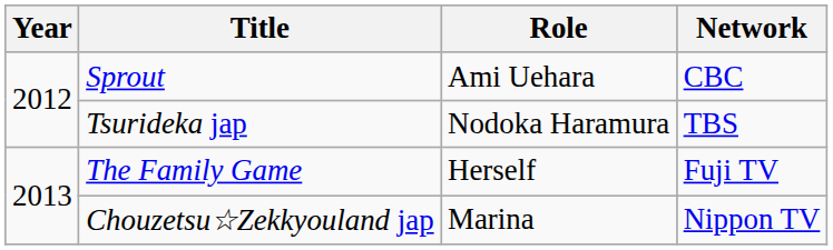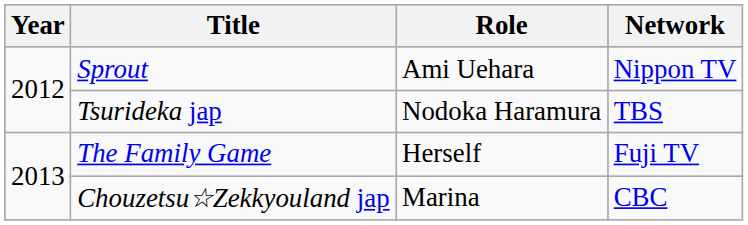 <table class="wikitable">
 <tr>
 <th>Year</th>
 <th>Title</th>
 <th>Role</th>
 <th>Network</th>
 </tr>
 <tr>
 <td rowspan=2>2012</td>
 <td><em><a href='#'>Sprout</a></em></td>
 <td>Ami Uehara</td>
-<td><a href='#'>CBC</a></td>
+<td><a href='#'>Nippon TV</a></td>
 </tr>
 <tr>
 <td><em>Tsurideka</em> <a href='#'>jap</a></td>
 <td>Nodoka Haramura</td>
 <td><a href='#'>TBS</a></td>
 </tr>
 <tr>
 <td rowspan=2>2013</td>
 <td><em><a href='#'>The Family Game</a></em></td>
 <td>Herself</td>
 <td><a href='#'>Fuji TV</a></td>
 </tr>
 <tr>
 <td><em>Chouzetsu☆Zekkyouland</em> <a href='#'>jap</a></td>
 <td>Marina</td>
-<td><a href='#'>Nippon TV</a></td>
+<td><a href='#'>CBC</a></td>
 </tr>
 </table>
